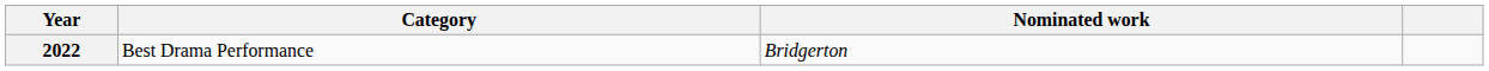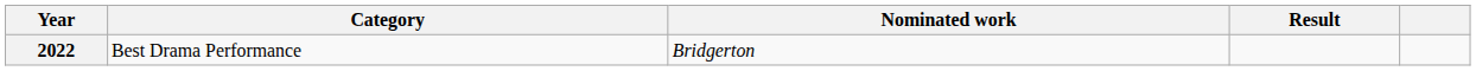 <table class="wikitable sortable">
 <tr>
 <th width="1%">Year</th>
 <th width="8%">Category</th>
 <th width="8%">Nominated work</th>
+<th width="2%">Result</th>
 <th width="1%" class="unsortable"></th>
 </tr>
 <tr>
 <th style="text-align:center;">2022</th>
 <td>Best Drama Performance</td>
 <td><em>Bridgerton</em></td>
+<td></td>
 <td style="text-align:center;"></td>
 </tr>
 </table>
